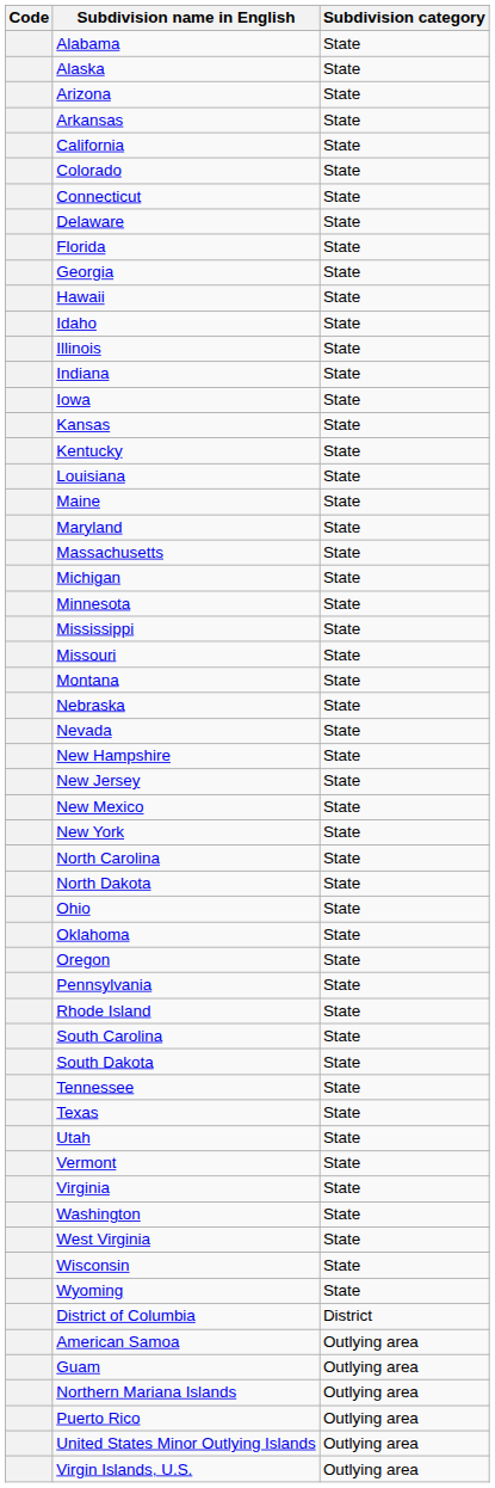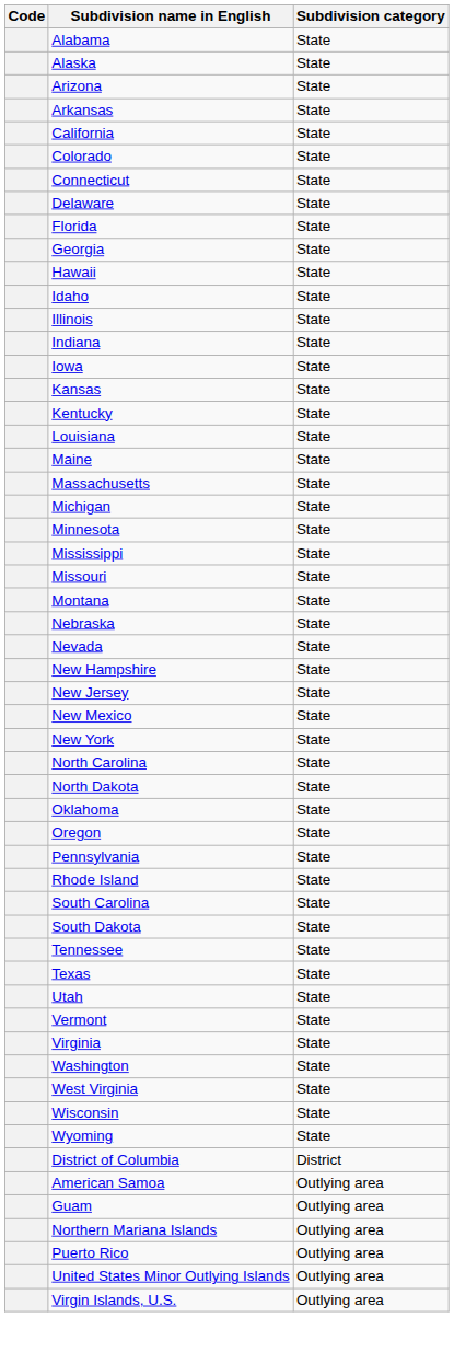 <table class="wikitable sortable plainrowheaders">
 <tr>
 <th scope="col">Code</th>
 <th scope="col">Subdivision name in English</th>
 <th scope="col">Subdivision category</th>
 </tr>
 <tr>
 <th scope="row"></th>
 <td><a href='#'>Alabama</a></td>
 <td>State</td>
 </tr>
 <tr>
 <th scope="row"></th>
 <td><a href='#'>Alaska</a></td>
 <td>State</td>
 </tr>
 <tr>
 <th scope="row"></th>
 <td><a href='#'>Arizona</a></td>
 <td>State</td>
 </tr>
 <tr>
 <th scope="row"></th>
 <td><a href='#'>Arkansas</a></td>
 <td>State</td>
 </tr>
 <tr>
 <th scope="row"></th>
 <td><a href='#'>California</a></td>
 <td>State</td>
 </tr>
 <tr>
 <th scope="row"></th>
 <td><a href='#'>Colorado</a></td>
 <td>State</td>
 </tr>
 <tr>
 <th scope="row"></th>
 <td><a href='#'>Connecticut</a></td>
 <td>State</td>
 </tr>
 <tr>
 <th scope="row"></th>
 <td><a href='#'>Delaware</a></td>
 <td>State</td>
 </tr>
 <tr>
 <th scope="row"></th>
 <td><a href='#'>Florida</a></td>
 <td>State</td>
 </tr>
 <tr>
 <th scope="row"></th>
 <td><a href='#'>Georgia</a></td>
 <td>State</td>
 </tr>
 <tr>
 <th scope="row"></th>
 <td><a href='#'>Hawaii</a></td>
 <td>State</td>
 </tr>
 <tr>
 <th scope="row"></th>
 <td><a href='#'>Idaho</a></td>
 <td>State</td>
 </tr>
 <tr>
 <th scope="row"></th>
 <td><a href='#'>Illinois</a></td>
 <td>State</td>
 </tr>
 <tr>
 <th scope="row"></th>
 <td><a href='#'>Indiana</a></td>
 <td>State</td>
 </tr>
 <tr>
 <th scope="row"></th>
 <td><a href='#'>Iowa</a></td>
 <td>State</td>
 </tr>
 <tr>
 <th scope="row"></th>
 <td><a href='#'>Kansas</a></td>
 <td>State</td>
 </tr>
 <tr>
 <th scope="row"></th>
 <td><a href='#'>Kentucky</a></td>
 <td>State</td>
 </tr>
 <tr>
 <th scope="row"></th>
 <td><a href='#'>Louisiana</a></td>
 <td>State</td>
 </tr>
 <tr>
 <th scope="row"></th>
 <td><a href='#'>Maine</a></td>
 <td>State</td>
 </tr>
 <tr>
 <th scope="row"></th>
-<td><a href='#'>Maryland</a></td>
-<td>State</td>
-</tr>
-<tr>
-<th scope="row"></th>
 <td><a href='#'>Massachusetts</a></td>
 <td>State</td>
 </tr>
 <tr>
 <th scope="row"></th>
 <td><a href='#'>Michigan</a></td>
 <td>State</td>
 </tr>
 <tr>
 <th scope="row"></th>
 <td><a href='#'>Minnesota</a></td>
 <td>State</td>
 </tr>
 <tr>
 <th scope="row"></th>
 <td><a href='#'>Mississippi</a></td>
 <td>State</td>
 </tr>
 <tr>
 <th scope="row"></th>
 <td><a href='#'>Missouri</a></td>
 <td>State</td>
 </tr>
 <tr>
 <th scope="row"></th>
 <td><a href='#'>Montana</a></td>
 <td>State</td>
 </tr>
 <tr>
 <th scope="row"></th>
 <td><a href='#'>Nebraska</a></td>
 <td>State</td>
 </tr>
 <tr>
 <th scope="row"></th>
 <td><a href='#'>Nevada</a></td>
 <td>State</td>
 </tr>
 <tr>
 <th scope="row"></th>
 <td><a href='#'>New Hampshire</a></td>
 <td>State</td>
 </tr>
 <tr>
 <th scope="row"></th>
 <td><a href='#'>New Jersey</a></td>
 <td>State</td>
 </tr>
 <tr>
 <th scope="row"></th>
 <td><a href='#'>New Mexico</a></td>
 <td>State</td>
 </tr>
 <tr>
 <th scope="row"></th>
 <td><a href='#'>New York</a></td>
 <td>State</td>
 </tr>
 <tr>
 <th scope="row"></th>
 <td><a href='#'>North Carolina</a></td>
 <td>State</td>
 </tr>
 <tr>
 <th scope="row"></th>
 <td><a href='#'>North Dakota</a></td>
-<td>State</td>
-</tr>
-<tr>
-<th scope="row"></th>
-<td><a href='#'>Ohio</a></td>
 <td>State</td>
 </tr>
 <tr>
 <th scope="row"></th>
 <td><a href='#'>Oklahoma</a></td>
 <td>State</td>
 </tr>
 <tr>
 <th scope="row"></th>
 <td><a href='#'>Oregon</a></td>
 <td>State</td>
 </tr>
 <tr>
 <th scope="row"></th>
 <td><a href='#'>Pennsylvania</a></td>
 <td>State</td>
 </tr>
 <tr>
 <th scope="row"></th>
 <td><a href='#'>Rhode Island</a></td>
 <td>State</td>
 </tr>
 <tr>
 <th scope="row"></th>
 <td><a href='#'>South Carolina</a></td>
 <td>State</td>
 </tr>
 <tr>
 <th scope="row"></th>
 <td><a href='#'>South Dakota</a></td>
 <td>State</td>
 </tr>
 <tr>
 <th scope="row"></th>
 <td><a href='#'>Tennessee</a></td>
 <td>State</td>
 </tr>
 <tr>
 <th scope="row"></th>
 <td><a href='#'>Texas</a></td>
 <td>State</td>
 </tr>
 <tr>
 <th scope="row"></th>
 <td><a href='#'>Utah</a></td>
 <td>State</td>
 </tr>
 <tr>
 <th scope="row"></th>
 <td><a href='#'>Vermont</a></td>
 <td>State</td>
 </tr>
 <tr>
 <th scope="row"></th>
 <td><a href='#'>Virginia</a></td>
 <td>State</td>
 </tr>
 <tr>
 <th scope="row"></th>
 <td><a href='#'>Washington</a></td>
 <td>State</td>
 </tr>
 <tr>
 <th scope="row"></th>
 <td><a href='#'>West Virginia</a></td>
 <td>State</td>
 </tr>
 <tr>
 <th scope="row"></th>
 <td><a href='#'>Wisconsin</a></td>
 <td>State</td>
 </tr>
 <tr>
 <th scope="row"></th>
 <td><a href='#'>Wyoming</a></td>
 <td>State</td>
 </tr>
 <tr>
 <th scope="row"></th>
 <td><a href='#'>District of Columbia</a></td>
 <td>District</td>
 </tr>
 <tr>
 <th scope="row"></th>
 <td><a href='#'>American Samoa</a></td>
 <td>Outlying area</td>
 </tr>
 <tr>
 <th scope="row"></th>
 <td><a href='#'>Guam</a></td>
 <td>Outlying area</td>
 </tr>
 <tr>
 <th scope="row"></th>
 <td><a href='#'>Northern Mariana Islands</a></td>
 <td>Outlying area</td>
 </tr>
 <tr>
 <th scope="row"></th>
 <td><a href='#'>Puerto Rico</a></td>
 <td>Outlying area</td>
 </tr>
 <tr>
 <th scope="row"></th>
 <td><a href='#'>United States Minor Outlying Islands</a></td>
 <td>Outlying area</td>
 </tr>
 <tr>
 <th scope="row"></th>
 <td><a href='#'>Virgin Islands, U.S.</a></td>
 <td>Outlying area</td>
 </tr>
 </table>
